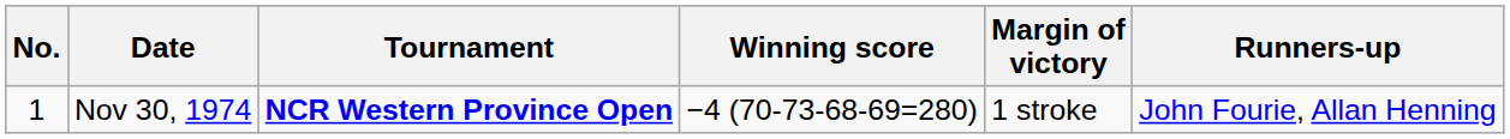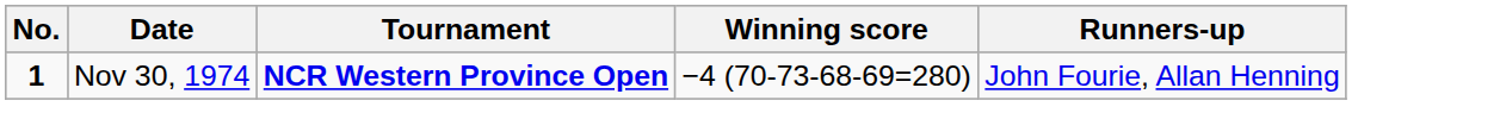 <table class="wikitable" style="font-size:95%;">
 <tr>
 <th>No.</th>
 <th>Date</th>
 <th>Tournament</th>
 <th>Winning score</th>
-<th>Margin of<br>victory</th>
 <th>Runners-up</th>
 </tr>
 <tr>
-<td align=center>1</td>
+<td align=center><strong>1</strong></td>
 <td align=right>Nov 30, <a href='#'>1974</a></td>
 <td><strong><a href='#'>NCR Western Province Open</a></strong></td>
 <td>−4 (70-73-68-69=280)</td>
-<td>1 stroke</td>
 <td> <a href='#'>John Fourie</a>,  <a href='#'>Allan Henning</a></td>
 </tr>
 </table>
